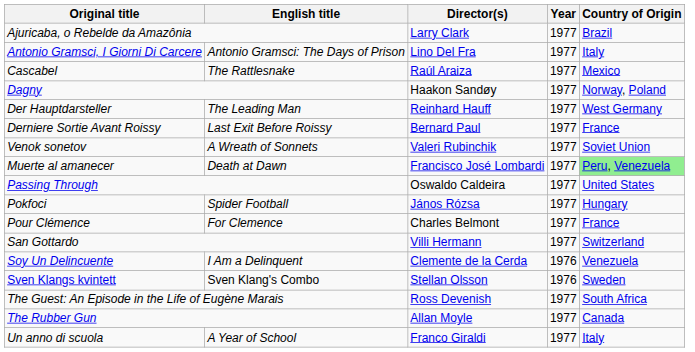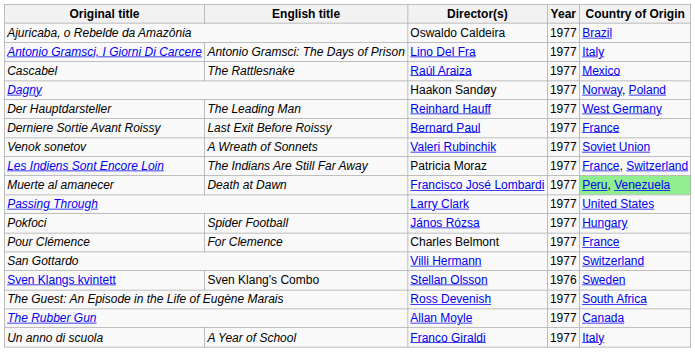 <table class="wikitable sortable">
 <tr>
 <th>Original title</th>
 <th>English title</th>
 <th>Director(s)</th>
 <th>Year</th>
 <th>Country of Origin</th>
 </tr>
 <tr>
 <td colspan="2"><em>Ajuricaba, o Rebelde da Amazônia</em></td>
-<td><a href='#'>Larry Clark</a></td>
+<td>Oswaldo Caldeira</td>
 <td>1977</td>
 <td><a href='#'>Brazil</a></td>
 </tr>
 <tr>
 <td><em><a href='#'>Antonio Gramsci, I Giorni Di Carcere</a></em></td>
 <td><em>Antonio Gramsci: The Days of Prison</em></td>
 <td><a href='#'>Lino Del Fra</a></td>
 <td>1977</td>
 <td><a href='#'>Italy</a></td>
 </tr>
 <tr>
 <td><em>Cascabel</em></td>
 <td><em>The Rattlesnake</em></td>
 <td><a href='#'>Raúl Araiza</a></td>
 <td>1977</td>
 <td><a href='#'>Mexico</a></td>
 </tr>
 <tr>
 <td colspan="2"><em><a href='#'>Dagny</a></em></td>
 <td>Haakon Sandøy</td>
 <td>1977</td>
 <td><a href='#'>Norway</a>, <a href='#'>Poland</a></td>
 </tr>
 <tr>
 <td><em>Der Hauptdarsteller</em></td>
 <td><em>The Leading Man</em></td>
 <td><a href='#'>Reinhard Hauff</a></td>
 <td>1977</td>
 <td><a href='#'>West Germany</a></td>
 </tr>
 <tr>
 <td><em>Derniere Sortie Avant Roissy</em></td>
 <td><em>Last Exit Before Roissy</em></td>
 <td><a href='#'>Bernard Paul</a></td>
 <td>1977</td>
 <td><a href='#'>France</a></td>
 </tr>
 <tr>
 <td><em>Venok sonetov</em></td>
 <td><em>A Wreath of Sonnets</em></td>
 <td><a href='#'>Valeri Rubinchik</a></td>
 <td>1977</td>
 <td><a href='#'>Soviet Union</a></td>
 </tr>
 <tr>
+<td><em><a href='#'>Les Indiens Sont Encore Loin</a></em></td>
+<td><em>The Indians Are Still Far Away</em></td>
+<td>Patricia Moraz</td>
+<td>1977</td>
+<td><a href='#'>France</a>, <a href='#'>Switzerland</a></td>
+</tr>
+<tr>
 <td><em>Muerte al amanecer</em></td>
 <td><em>Death at Dawn</em></td>
 <td><a href='#'>Francisco José Lombardi</a></td>
 <td>1977</td>
 <td style="background: lightgreen;"><a href='#'>Peru</a>, <a href='#'>Venezuela</a></td>
 </tr>
 <tr>
 <td colspan="2"><em><a href='#'>Passing Through</a></em></td>
-<td>Oswaldo Caldeira</td>
+<td><a href='#'>Larry Clark</a></td>
 <td>1977</td>
 <td><a href='#'>United States</a></td>
 </tr>
 <tr>
 <td><em>Pokfoci</em></td>
 <td><em>Spider Football</em></td>
 <td><a href='#'>János Rózsa</a></td>
 <td>1977</td>
 <td><a href='#'>Hungary</a></td>
 </tr>
 <tr>
 <td><em>Pour Clémence</em></td>
 <td><em>For Clemence</em></td>
 <td>Charles Belmont</td>
 <td>1977</td>
 <td><a href='#'>France</a></td>
 </tr>
 <tr>
 <td colspan="2"><em>San Gottardo</em></td>
 <td><a href='#'>Villi Hermann</a></td>
 <td>1977</td>
 <td><a href='#'>Switzerland</a></td>
-</tr>
-<tr>
-<td><em><a href='#'>Soy Un Delincuente</a></em></td>
-<td><em>I Am a Delinquent</em></td>
-<td><a href='#'>Clemente de la Cerda</a></td>
-<td>1976</td>
-<td><a href='#'>Venezuela</a></td>
 </tr>
 <tr>
 <td><a href='#'>Sven Klangs kvintett</a></td>
 <td>Sven Klang's Combo</td>
 <td><a href='#'>Stellan Olsson</a></td>
 <td>1976</td>
 <td><a href='#'>Sweden</a></td>
 </tr>
 <tr>
 <td colspan="2"><em>The Guest: An Episode in the Life of Eugène Marais</em></td>
 <td><a href='#'>Ross Devenish</a></td>
 <td>1977</td>
 <td><a href='#'>South Africa</a></td>
 </tr>
 <tr>
 <td colspan="2"><em><a href='#'>The Rubber Gun</a></em></td>
 <td><a href='#'>Allan Moyle</a></td>
 <td>1977</td>
 <td><a href='#'>Canada</a></td>
 </tr>
 <tr>
 <td><em>Un anno di scuola</em></td>
 <td><em>A Year of School</em></td>
 <td><a href='#'>Franco Giraldi</a></td>
 <td>1977</td>
 <td><a href='#'>Italy</a></td>
 </tr>
 </table>
